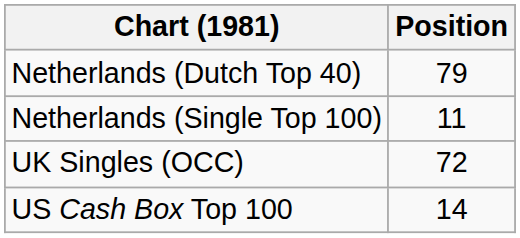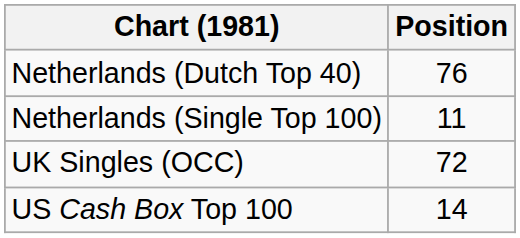 <table class="wikitable sortable">
 <tr>
 <th>Chart (1981)</th>
 <th>Position</th>
 </tr>
 <tr>
 <td>Netherlands (Dutch Top 40)</td>
-<td style="text-align:center;">79</td>
+<td style="text-align:center;">76</td>
 </tr>
 <tr>
 <td>Netherlands (Single Top 100)</td>
 <td style="text-align:center;">11</td>
 </tr>
 <tr>
 <td>UK Singles (OCC)</td>
 <td style="text-align:center;">72</td>
 </tr>
 <tr>
 <td>US <em>Cash Box</em> Top 100</td>
 <td style="text-align:center;">14</td>
 </tr>
 </table>
